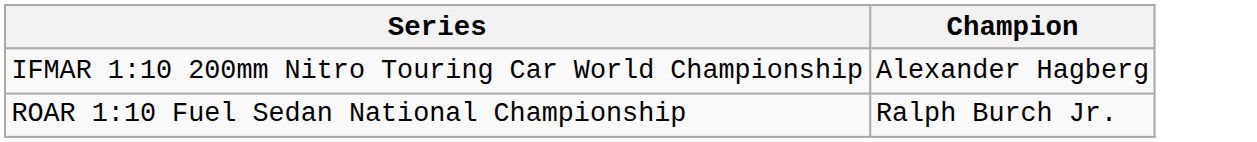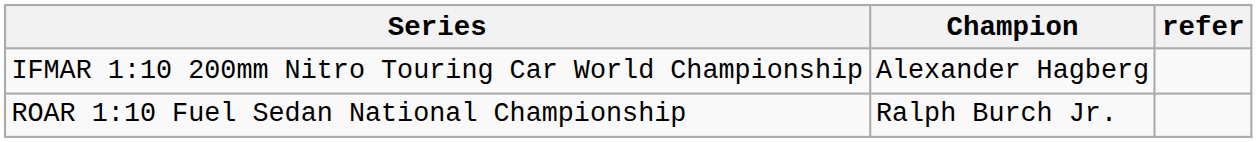 <table class="wikitable">
 <tr style="font-size:10pt;font-weight:bold">
 <th>Series</th>
 <th>Champion</th>
+<th>refer</th>
 </tr>
 <tr>
 <td>IFMAR 1:10 200mm Nitro Touring Car World Championship</td>
 <td> Alexander Hagberg</td>
+<td></td>
 </tr>
 <tr>
 <td>ROAR 1:10 Fuel Sedan National Championship</td>
 <td> Ralph Burch Jr.</td>
+<td></td>
 </tr>
 </table>
